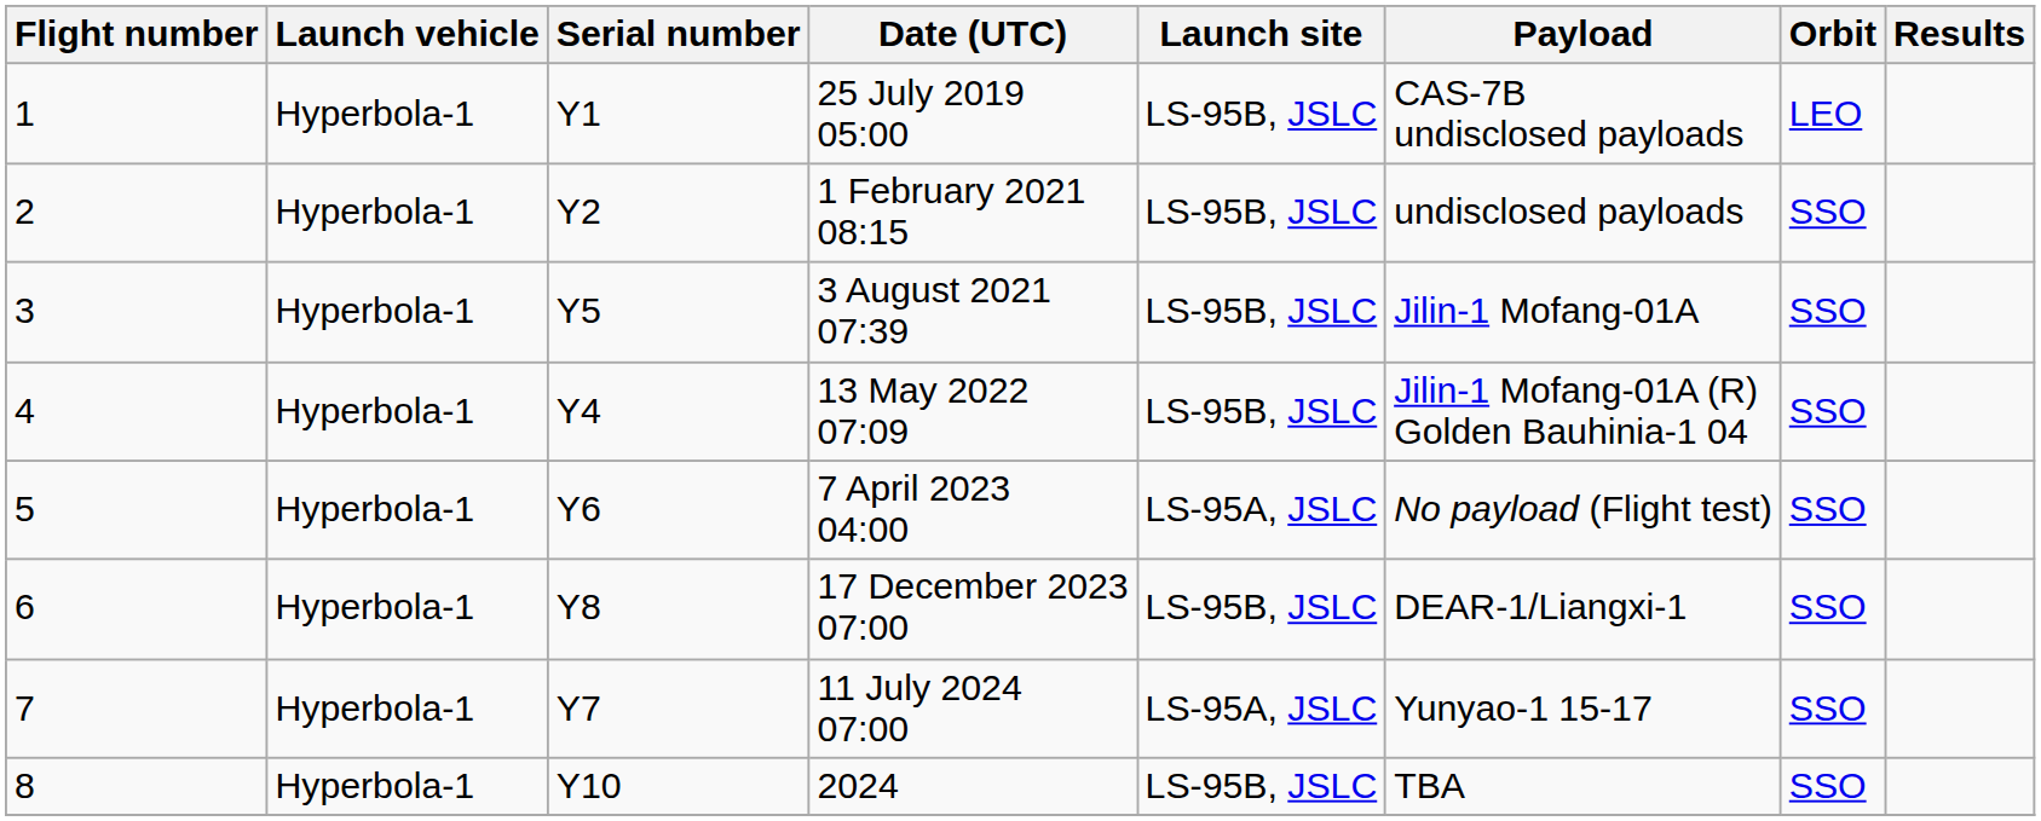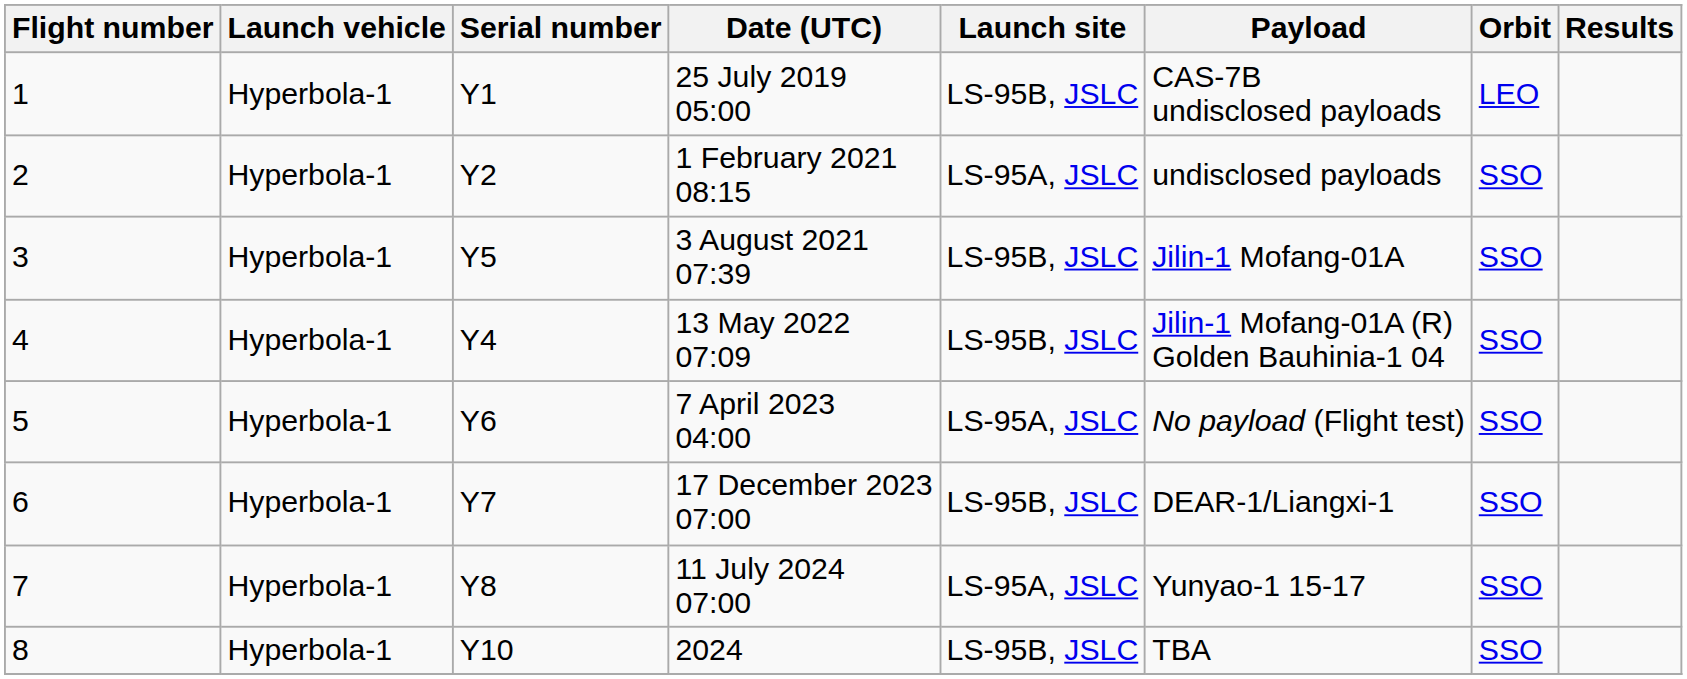 <table class="wikitable">
 <tr>
 <th>Flight number</th>
 <th>Launch vehicle</th>
 <th>Serial number</th>
 <th>Date (UTC)</th>
 <th>Launch site</th>
 <th>Payload</th>
 <th>Orbit</th>
 <th>Results</th>
 </tr>
 <tr>
 <td>1</td>
 <td>Hyperbola-1</td>
 <td>Y1</td>
 <td>25 July 2019<br>05:00</td>
 <td>LS-95B, <a href='#'>JSLC</a></td>
 <td>CAS-7B<br>undisclosed payloads</td>
 <td><a href='#'>LEO</a></td>
 <td></td>
 </tr>
 <tr>
 <td>2</td>
 <td>Hyperbola-1</td>
 <td>Y2</td>
 <td>1 February 2021<br>08:15</td>
-<td>LS-95B, <a href='#'>JSLC</a></td>
+<td>LS-95A, <a href='#'>JSLC</a></td>
 <td>undisclosed payloads</td>
 <td><a href='#'>SSO</a></td>
 <td></td>
 </tr>
 <tr>
 <td>3</td>
 <td>Hyperbola-1</td>
 <td>Y5</td>
 <td>3 August 2021<br>07:39</td>
 <td>LS-95B, <a href='#'>JSLC</a></td>
 <td><a href='#'>Jilin-1</a> Mofang-01A</td>
 <td><a href='#'>SSO</a></td>
 <td></td>
 </tr>
 <tr>
 <td>4</td>
 <td>Hyperbola-1</td>
 <td>Y4</td>
 <td>13 May 2022<br>07:09</td>
 <td>LS-95B, <a href='#'>JSLC</a></td>
 <td><a href='#'>Jilin-1</a> Mofang-01A (R)<br>Golden Bauhinia-1 04</td>
 <td><a href='#'>SSO</a></td>
 <td></td>
 </tr>
 <tr>
 <td>5</td>
 <td>Hyperbola-1</td>
 <td>Y6</td>
 <td>7 April 2023<br>04:00</td>
 <td>LS-95A, <a href='#'>JSLC</a></td>
 <td><em>No payload</em> (Flight test)</td>
 <td><a href='#'>SSO</a></td>
 <td></td>
 </tr>
 <tr>
 <td>6</td>
 <td>Hyperbola-1</td>
-<td>Y8</td>
+<td>Y7</td>
 <td>17 December 2023<br>07:00</td>
 <td>LS-95B, <a href='#'>JSLC</a></td>
 <td>DEAR-1/Liangxi-1</td>
 <td><a href='#'>SSO</a></td>
 <td></td>
 </tr>
 <tr>
 <td>7</td>
 <td>Hyperbola-1</td>
-<td>Y7</td>
+<td>Y8</td>
 <td>11 July 2024<br>07:00</td>
 <td>LS-95A, <a href='#'>JSLC</a></td>
 <td>Yunyao-1 15-17</td>
 <td><a href='#'>SSO</a></td>
 <td></td>
 </tr>
 <tr>
 <td>8</td>
 <td>Hyperbola-1</td>
 <td>Y10</td>
 <td>2024</td>
 <td>LS-95B, <a href='#'>JSLC</a></td>
 <td>TBA</td>
 <td><a href='#'>SSO</a></td>
 <td></td>
 </tr>
 <tr>
 </tr>
 </table>
